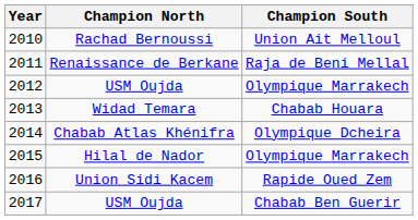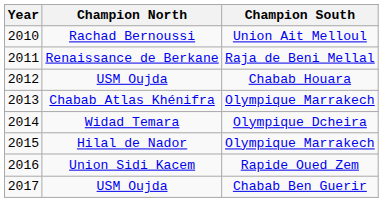 <table class="wikitable" style="text-align:center; ">
 <tr>
 <th>Year</th>
 <th>Champion North</th>
 <th>Champion South</th>
 </tr>
 <tr>
 <td align=center>2010</td>
 <td><a href='#'>Rachad Bernoussi</a></td>
 <td><a href='#'>Union Ait Melloul</a></td>
 </tr>
 <tr>
 <td align=center>2011</td>
 <td><a href='#'>Renaissance de Berkane</a></td>
 <td><a href='#'>Raja de Beni Mellal</a></td>
 </tr>
 <tr>
 <td align=center>2012</td>
 <td><a href='#'>USM Oujda</a></td>
+<td><a href='#'>Chabab Houara</a></td>
+</tr>
+<tr>
+<td align=center>2013</td>
+<td><a href='#'>Chabab Atlas Khénifra</a></td>
 <td><a href='#'>Olympique Marrakech</a></td>
 </tr>
 <tr>
-<td align=center>2013</td>
+<td align=center>2014</td>
 <td><a href='#'>Widad Temara</a></td>
-<td><a href='#'>Chabab Houara</a></td>
-</tr>
-<tr>
-<td align=center>2014</td>
-<td><a href='#'>Chabab Atlas Khénifra</a></td>
 <td><a href='#'>Olympique Dcheira</a></td>
 </tr>
 <tr>
 <td align=center>2015</td>
 <td><a href='#'>Hilal de Nador</a></td>
 <td><a href='#'>Olympique Marrakech</a></td>
 </tr>
 <tr>
 <td align=center>2016</td>
 <td><a href='#'>Union Sidi Kacem</a></td>
 <td><a href='#'>Rapide Oued Zem</a></td>
 </tr>
 <tr>
 <td align=center>2017</td>
 <td><a href='#'>USM Oujda</a></td>
 <td><a href='#'>Chabab Ben Guerir</a></td>
 </tr>
 </table>
